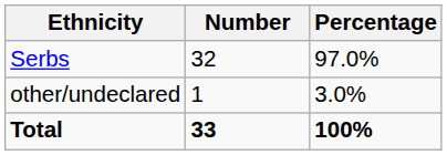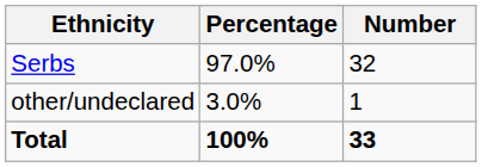 <table class="wikitable">
 <tr>
 <th width="100px">Ethnicity</th>
+<th width="80px">Percentage</th>
 <th width="80px">Number</th>
-<th width="80px">Percentage</th>
 </tr>
 <tr>
 <td><a href='#'>Serbs</a></td>
+<td>97.0%</td>
 <td>32</td>
-<td>97.0%</td>
 </tr>
 <tr>
 <td>other/undeclared</td>
+<td>3.0%</td>
 <td>1</td>
-<td>3.0%</td>
 </tr>
 <tr>
 <td><strong>Total</strong></td>
+<td><strong>100%</strong></td>
 <td><strong>33</strong></td>
-<td><strong>100%</strong></td>
 </tr>
 </table>
